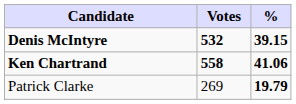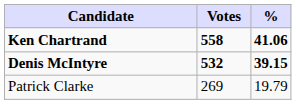 <table class="wikitable">
 <tr>
 <th style="background:#ddf; width:200px;">Candidate</th>
 <th style="background:#ddf; width:50px;">Votes</th>
 <th style="background:#ddf; width:30px;">%</th>
 </tr>
 <tr>
+<td><strong>Ken Chartrand</strong></td>
+<td><strong>558</strong></td>
+<td><strong>41.06</strong></td>
+</tr>
+<tr>
 <td><strong>Denis McIntyre</strong></td>
 <td><strong>532</strong></td>
 <td><strong>39.15</strong></td>
 </tr>
 <tr>
-<td><strong>Ken Chartrand</strong></td>
-<td><strong>558</strong></td>
-<td><strong>41.06</strong></td>
-</tr>
-<tr>
 <td>Patrick Clarke</td>
 <td>269</td>
-<td><strong>19.79</strong></td>
+<td>19.79</td>
 </tr>
 </table>
